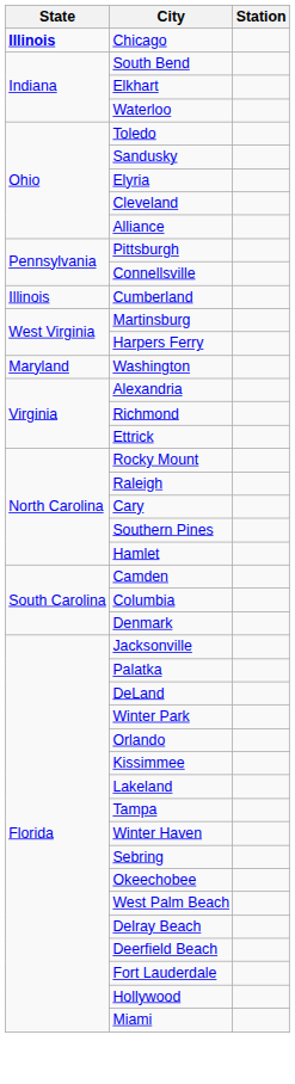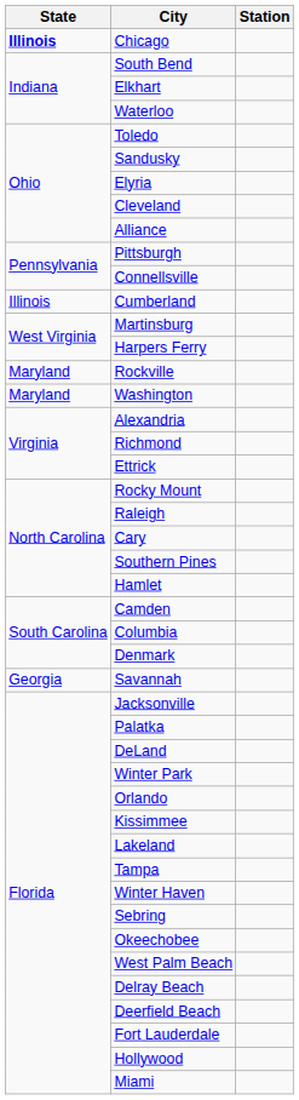 <table class="wikitable">
 <tr>
 <th>State</th>
 <th>City</th>
 <th>Station</th>
 </tr>
 <tr>
 <td rowspan='1'><strong><a href='#'>Illinois</a></strong></td>
 <td><a href='#'>Chicago</a></td>
 <td></td>
 </tr>
 <tr>
 <td rowspan="3"><a href='#'>Indiana</a></td>
 <td><a href='#'>South Bend</a></td>
 <td></td>
 </tr>
 <tr>
 <td><a href='#'>Elkhart</a></td>
 <td></td>
 </tr>
 <tr>
 <td><a href='#'>Waterloo</a></td>
 <td></td>
 </tr>
 <tr>
 <td rowspan="5"><a href='#'>Ohio</a></td>
 <td><a href='#'>Toledo</a></td>
 <td></td>
 </tr>
 <tr>
 <td><a href='#'>Sandusky</a></td>
 <td></td>
 </tr>
 <tr>
 <td><a href='#'>Elyria</a></td>
 <td></td>
 </tr>
 <tr>
 <td><a href='#'>Cleveland</a></td>
 <td></td>
 </tr>
 <tr>
 <td><a href='#'>Alliance</a></td>
 <td></td>
 </tr>
 <tr>
 <td rowspan="2"><a href='#'>Pennsylvania</a></td>
 <td><a href='#'>Pittsburgh</a></td>
 <td></td>
 </tr>
 <tr>
 <td><a href='#'>Connellsville</a></td>
 <td></td>
 </tr>
 <tr>
 <td rowspan='1'><a href='#'>Illinois</a></td>
 <td><a href='#'>Cumberland</a></td>
 <td></td>
 </tr>
 <tr>
 <td rowspan="2"><a href='#'>West Virginia</a></td>
 <td><a href='#'>Martinsburg</a></td>
 <td></td>
 </tr>
 <tr>
 <td><a href='#'>Harpers Ferry</a></td>
 <td></td>
 </tr>
 <tr>
 <td><a href='#'>Maryland</a></td>
+<td><a href='#'>Rockville</a></td>
+<td></td>
+</tr>
+<tr>
+<td><a href='#'>Maryland</a></td>
 <td><a href='#'>Washington</a></td>
 <td></td>
 </tr>
 <tr>
 <td rowspan="3"><a href='#'>Virginia</a></td>
 <td><a href='#'>Alexandria</a></td>
 <td></td>
 </tr>
 <tr>
 <td><a href='#'>Richmond</a></td>
 <td></td>
 </tr>
 <tr>
 <td><a href='#'>Ettrick</a></td>
 <td></td>
 </tr>
 <tr>
 <td rowspan="5"><a href='#'>North Carolina</a></td>
 <td><a href='#'>Rocky Mount</a></td>
 <td></td>
 </tr>
 <tr>
 <td><a href='#'>Raleigh</a></td>
 <td></td>
 </tr>
 <tr>
 <td><a href='#'>Cary</a></td>
 <td></td>
 </tr>
 <tr>
 <td><a href='#'>Southern Pines</a></td>
 <td></td>
 </tr>
 <tr>
 <td><a href='#'>Hamlet</a></td>
 <td></td>
 </tr>
 <tr>
 <td rowspan="3"><a href='#'>South Carolina</a></td>
 <td><a href='#'>Camden</a></td>
 <td></td>
 </tr>
 <tr>
 <td><a href='#'>Columbia</a></td>
 <td></td>
 </tr>
 <tr>
 <td><a href='#'>Denmark</a></td>
+<td></td>
+</tr>
+<tr>
+<td><a href='#'>Georgia</a></td>
+<td><a href='#'>Savannah</a></td>
 <td></td>
 </tr>
 <tr>
 <td rowspan="17"><a href='#'>Florida</a></td>
 <td><a href='#'>Jacksonville</a></td>
 <td></td>
 </tr>
 <tr>
 <td><a href='#'>Palatka</a></td>
 <td></td>
 </tr>
 <tr>
 <td><a href='#'>DeLand</a></td>
 <td></td>
 </tr>
 <tr>
 <td><a href='#'>Winter Park</a></td>
 <td></td>
 </tr>
 <tr>
 <td><a href='#'>Orlando</a></td>
 <td></td>
 </tr>
 <tr>
 <td><a href='#'>Kissimmee</a></td>
 <td></td>
 </tr>
 <tr>
 <td><a href='#'>Lakeland</a></td>
 <td></td>
 </tr>
 <tr>
 <td><a href='#'>Tampa</a></td>
 <td></td>
 </tr>
 <tr>
 <td><a href='#'>Winter Haven</a></td>
 <td></td>
 </tr>
 <tr>
 <td><a href='#'>Sebring</a></td>
 <td></td>
 </tr>
 <tr>
 <td><a href='#'>Okeechobee</a></td>
 <td></td>
 </tr>
 <tr>
 <td><a href='#'>West Palm Beach</a></td>
 <td></td>
 </tr>
 <tr>
 <td><a href='#'>Delray Beach</a></td>
 <td></td>
 </tr>
 <tr>
 <td><a href='#'>Deerfield Beach</a></td>
 <td></td>
 </tr>
 <tr>
 <td><a href='#'>Fort Lauderdale</a></td>
 <td></td>
 </tr>
 <tr>
 <td><a href='#'>Hollywood</a></td>
 <td></td>
 </tr>
 <tr>
 <td><a href='#'>Miami</a></td>
 <td></td>
 </tr>
 </table>
